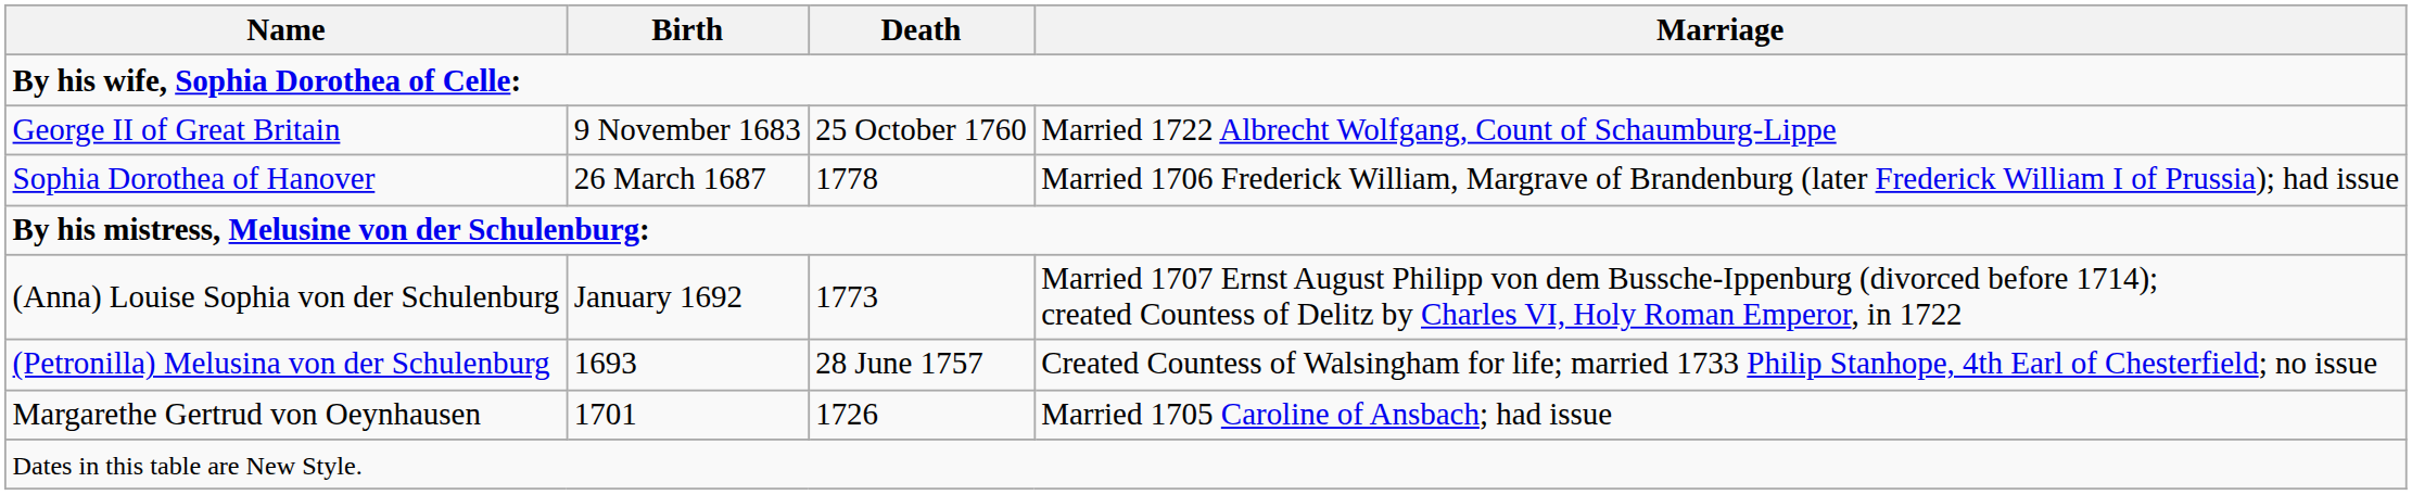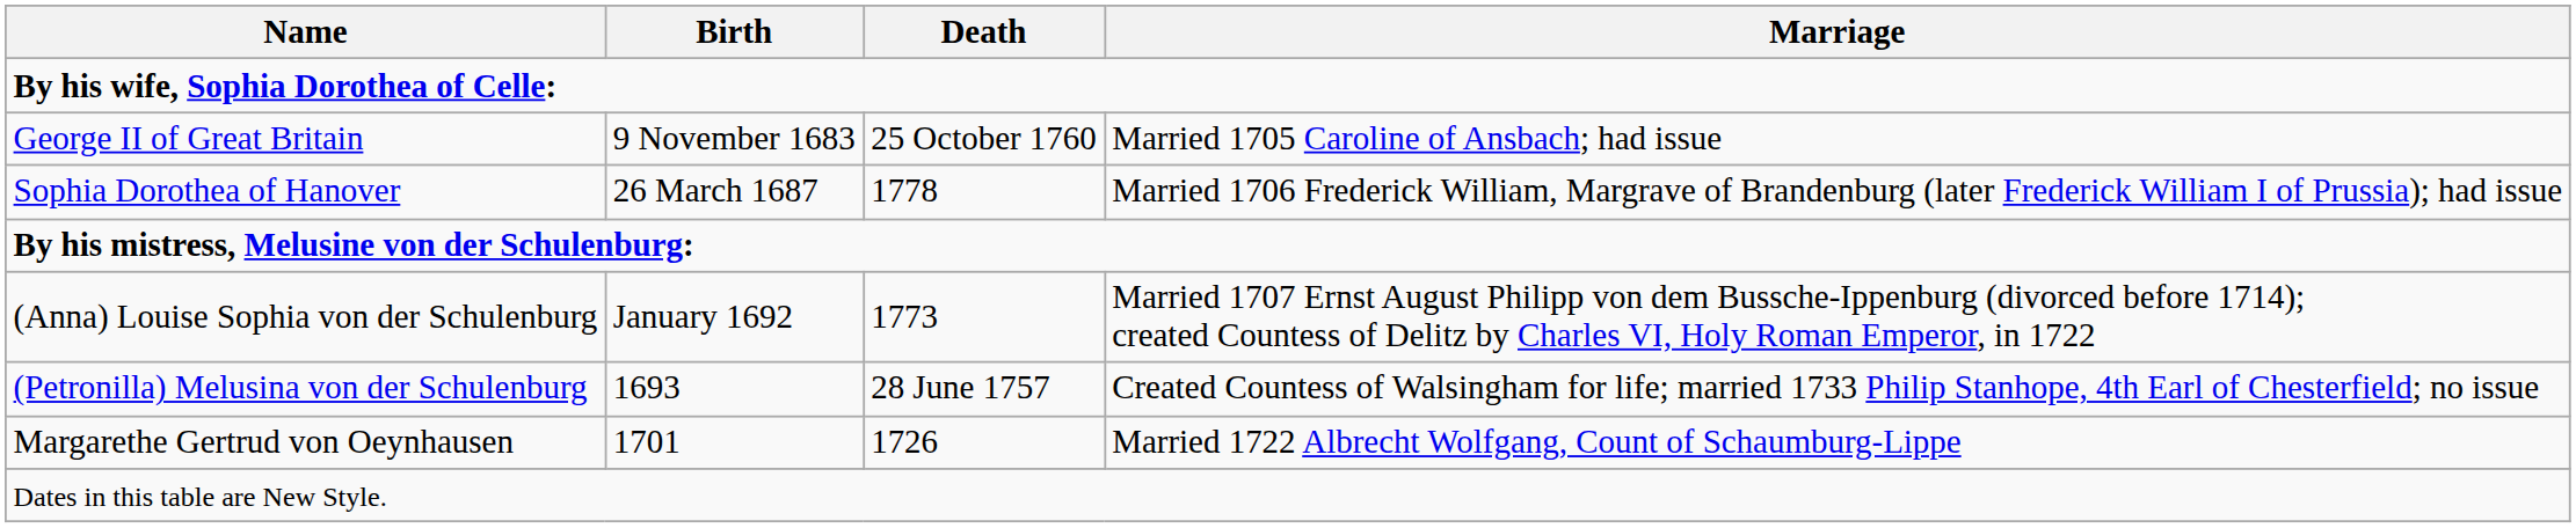 <table class="wikitable">
 <tr>
 <th>Name</th>
 <th>Birth</th>
 <th>Death</th>
 <th>Marriage</th>
 </tr>
 <tr>
 <td colspan=4><strong>By his wife, <a href='#'>Sophia Dorothea of Celle</a>:</strong></td>
 </tr>
 <tr>
 <td><a href='#'>George II of Great Britain</a></td>
 <td>9 November 1683</td>
 <td>25 October 1760</td>
-<td>Married 1722 <a href='#'>Albrecht Wolfgang, Count of Schaumburg-Lippe</a></td>
+<td>Married 1705 <a href='#'>Caroline of Ansbach</a>; had issue</td>
 </tr>
 <tr>
 <td><a href='#'>Sophia Dorothea of Hanover</a></td>
 <td>26 March 1687</td>
 <td>1778</td>
 <td>Married 1706 Frederick William, Margrave of Brandenburg (later <a href='#'>Frederick William I of Prussia</a>); had issue</td>
 </tr>
 <tr>
 <td colspan=4><strong>By his mistress, <a href='#'>Melusine von der Schulenburg</a>:</strong></td>
 </tr>
 <tr>
 <td>(Anna) Louise Sophia von der Schulenburg</td>
 <td>January 1692</td>
 <td>1773</td>
 <td>Married 1707 Ernst August Philipp von dem Bussche-Ippenburg (divorced before 1714);<br>created Countess of Delitz by <a href='#'>Charles VI, Holy Roman Emperor</a>, in 1722</td>
 </tr>
 <tr>
 <td><a href='#'>(Petronilla) Melusina von der Schulenburg</a></td>
 <td>1693</td>
 <td>28 June 1757</td>
 <td>Created Countess of Walsingham for life; married 1733 <a href='#'>Philip Stanhope, 4th Earl of Chesterfield</a>; no issue</td>
 </tr>
 <tr>
 <td>Margarethe Gertrud von Oeynhausen</td>
 <td>1701</td>
 <td>1726</td>
-<td>Married 1705 <a href='#'>Caroline of Ansbach</a>; had issue</td>
+<td>Married 1722 <a href='#'>Albrecht Wolfgang, Count of Schaumburg-Lippe</a></td>
 </tr>
 <tr>
 <td colspan=4><small>Dates in this table are New Style.</small></td>
 </tr>
 </table>
